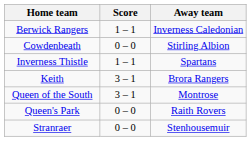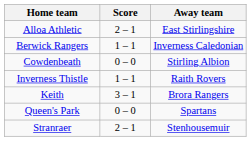 <table class="wikitable" style="text-align: center">
 <tr>
 <th width=140>Home team</th>
 <th width=70>Score</th>
 <th width=140>Away team</th>
+</tr>
+<tr>
+<td><a href='#'>Alloa Athletic</a></td>
+<td>2 – 1</td>
+<td><a href='#'>East Stirlingshire</a></td>
 </tr>
 <tr>
 <td><a href='#'>Berwick Rangers</a></td>
 <td>1 – 1</td>
 <td><a href='#'>Inverness Caledonian</a></td>
 </tr>
 <tr>
 <td><a href='#'>Cowdenbeath</a></td>
 <td>0 – 0</td>
 <td><a href='#'>Stirling Albion</a></td>
 </tr>
 <tr>
 <td><a href='#'>Inverness Thistle</a></td>
 <td>1 – 1</td>
-<td><a href='#'>Spartans</a></td>
+<td><a href='#'>Raith Rovers</a></td>
 </tr>
 <tr>
 <td><a href='#'>Keith</a></td>
 <td>3 – 1</td>
 <td><a href='#'>Brora Rangers</a></td>
 </tr>
 <tr>
-<td><a href='#'>Queen of the South</a></td>
-<td>3 – 1</td>
-<td><a href='#'>Montrose</a></td>
-</tr>
-<tr>
 <td><a href='#'>Queen's Park</a></td>
 <td>0 – 0</td>
-<td><a href='#'>Raith Rovers</a></td>
+<td><a href='#'>Spartans</a></td>
 </tr>
 <tr>
 <td><a href='#'>Stranraer</a></td>
-<td>0 – 0</td>
+<td>2 – 1</td>
 <td><a href='#'>Stenhousemuir</a></td>
 </tr>
 </table>
